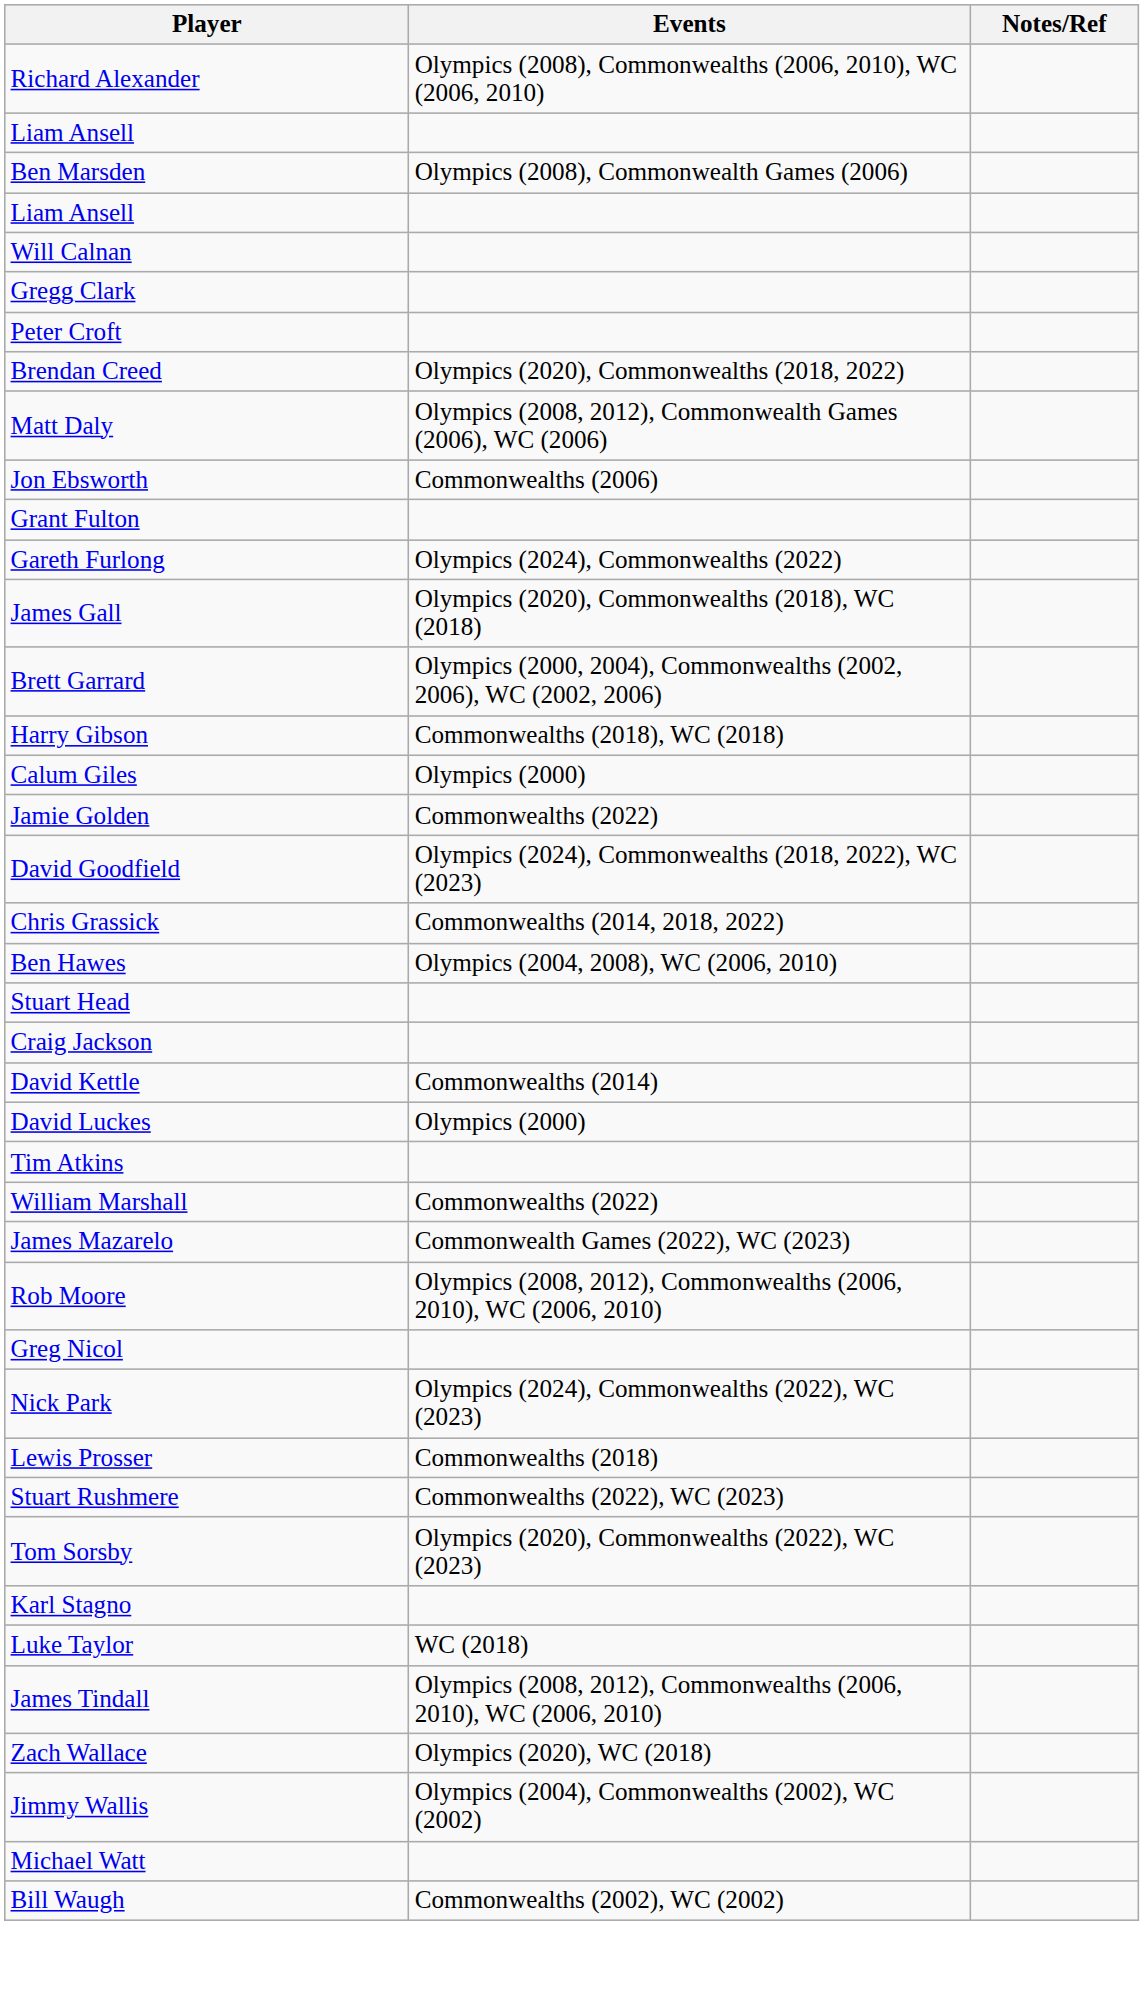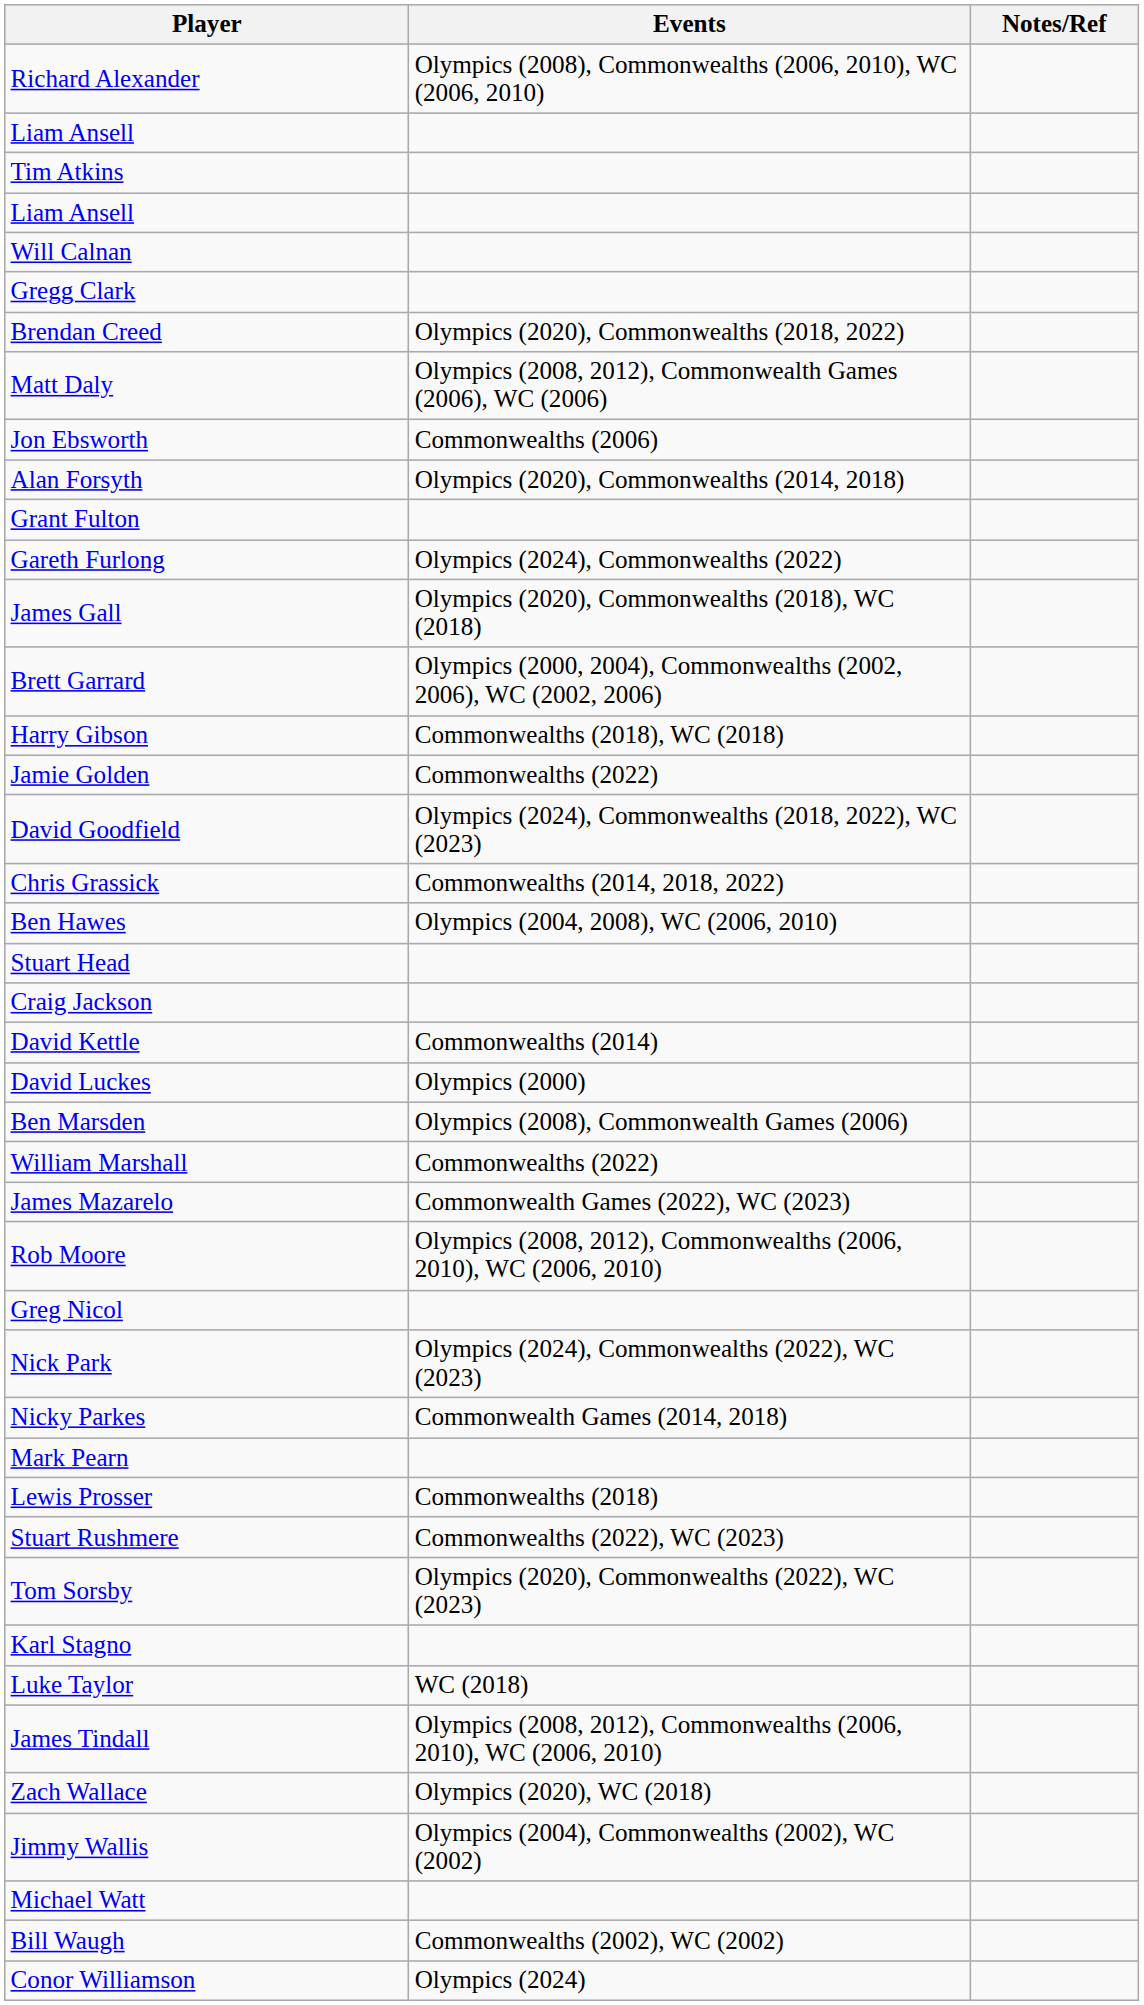 <table class="wikitable">
 <tr>
 <th width=250>Player</th>
 <th width=350>Events</th>
 <th width=100>Notes/Ref</th>
 </tr>
 <tr>
 <td> <a href='#'>Richard Alexander</a></td>
 <td>Olympics (2008), Commonwealths (2006, 2010), WC (2006, 2010)</td>
 <td></td>
 </tr>
 <tr>
 <td> <a href='#'>Liam Ansell</a></td>
 <td></td>
 <td></td>
 </tr>
 <tr>
-<td> <a href='#'>Ben Marsden</a></td>
-<td>Olympics (2008), Commonwealth Games (2006)</td>
+<td> <a href='#'>Tim Atkins</a></td>
+<td></td>
 <td></td>
 </tr>
 <tr>
 <td> <a href='#'>Liam Ansell</a></td>
 <td></td>
 <td></td>
 </tr>
 <tr>
 <td> <a href='#'>Will Calnan</a></td>
 <td></td>
 <td></td>
 </tr>
 <tr>
 <td> <a href='#'>Gregg Clark</a></td>
 <td></td>
 <td></td>
 </tr>
 <tr>
-<td> <a href='#'>Peter Croft</a></td>
-<td></td>
-<td></td>
-</tr>
-<tr>
 <td> <a href='#'>Brendan Creed</a></td>
 <td>Olympics (2020), Commonwealths (2018, 2022)</td>
 <td></td>
 </tr>
 <tr>
 <td> <a href='#'>Matt Daly</a></td>
 <td>Olympics (2008, 2012), Commonwealth Games (2006), WC (2006)</td>
 <td></td>
 </tr>
 <tr>
 <td> <a href='#'>Jon Ebsworth</a></td>
 <td>Commonwealths (2006)</td>
+<td></td>
+</tr>
+<tr>
+<td> <a href='#'>Alan Forsyth</a></td>
+<td>Olympics (2020), Commonwealths (2014, 2018)</td>
 <td></td>
 </tr>
 <tr>
 <td> <a href='#'>Grant Fulton</a></td>
 <td></td>
 <td></td>
 </tr>
 <tr>
 <td> <a href='#'>Gareth Furlong</a></td>
 <td>Olympics (2024), Commonwealths (2022)</td>
 <td></td>
 </tr>
 <tr>
 <td> <a href='#'>James Gall</a></td>
 <td>Olympics (2020), Commonwealths (2018), WC (2018)</td>
 <td></td>
 </tr>
 <tr>
 <td> <a href='#'>Brett Garrard</a></td>
 <td>Olympics (2000, 2004), Commonwealths (2002, 2006), WC (2002, 2006)</td>
 <td></td>
 </tr>
 <tr>
 <td> <a href='#'>Harry Gibson</a></td>
 <td>Commonwealths (2018), WC (2018)</td>
-<td></td>
-</tr>
-<tr>
-<td> <a href='#'>Calum Giles</a></td>
-<td>Olympics (2000)</td>
 <td></td>
 </tr>
 <tr>
 <td> <a href='#'>Jamie Golden</a></td>
 <td>Commonwealths (2022)</td>
 <td></td>
 </tr>
 <tr>
 <td> <a href='#'>David Goodfield</a></td>
 <td>Olympics (2024), Commonwealths (2018, 2022), WC (2023)</td>
 <td></td>
 </tr>
 <tr>
 <td> <a href='#'>Chris Grassick</a></td>
 <td>Commonwealths (2014, 2018, 2022)</td>
 <td></td>
 </tr>
 <tr>
 <td> <a href='#'>Ben Hawes</a></td>
 <td>Olympics (2004, 2008), WC (2006, 2010)</td>
 <td></td>
 </tr>
 <tr>
 <td> <a href='#'>Stuart Head</a></td>
 <td></td>
 <td></td>
 </tr>
 <tr>
 <td> <a href='#'>Craig Jackson</a></td>
 <td></td>
 <td></td>
 </tr>
 <tr>
 <td> <a href='#'>David Kettle</a></td>
 <td>Commonwealths (2014)</td>
 <td></td>
 </tr>
 <tr>
 <td> <a href='#'>David Luckes</a></td>
 <td>Olympics (2000)</td>
 <td></td>
 </tr>
 <tr>
-<td> <a href='#'>Tim Atkins</a></td>
-<td></td>
+<td> <a href='#'>Ben Marsden</a></td>
+<td>Olympics (2008), Commonwealth Games (2006)</td>
 <td></td>
 </tr>
 <tr>
 <td> <a href='#'>William Marshall</a></td>
 <td>Commonwealths (2022)</td>
 <td></td>
 </tr>
 <tr>
 <td> <a href='#'>James Mazarelo</a></td>
 <td>Commonwealth Games (2022), WC (2023)</td>
 <td></td>
 </tr>
 <tr>
 <td> <a href='#'>Rob Moore</a></td>
 <td>Olympics (2008, 2012), Commonwealths (2006, 2010), WC (2006, 2010)</td>
 <td></td>
 </tr>
 <tr>
 <td> <a href='#'>Greg Nicol</a></td>
 <td></td>
 <td></td>
 </tr>
 <tr>
 <td> <a href='#'>Nick Park</a></td>
 <td>Olympics (2024), Commonwealths (2022), WC (2023)</td>
+<td></td>
+</tr>
+<tr>
+<td> <a href='#'>Nicky Parkes</a></td>
+<td>Commonwealth Games (2014, 2018)</td>
+<td></td>
+</tr>
+<tr>
+<td> <a href='#'>Mark Pearn</a></td>
+<td></td>
 <td></td>
 </tr>
 <tr>
 <td> <a href='#'>Lewis Prosser</a></td>
 <td>Commonwealths (2018)</td>
 <td></td>
 </tr>
 <tr>
 <td> <a href='#'>Stuart Rushmere</a></td>
 <td>Commonwealths (2022), WC (2023)</td>
 <td></td>
 </tr>
 <tr>
 <td> <a href='#'>Tom Sorsby</a></td>
 <td>Olympics (2020), Commonwealths (2022), WC (2023)</td>
 <td></td>
 </tr>
 <tr>
 <td> <a href='#'>Karl Stagno</a></td>
 <td></td>
 <td></td>
 </tr>
 <tr>
 <td> <a href='#'>Luke Taylor</a></td>
 <td>WC (2018)</td>
 <td></td>
 </tr>
 <tr>
 <td> <a href='#'>James Tindall</a></td>
 <td>Olympics (2008, 2012), Commonwealths (2006, 2010), WC (2006, 2010)</td>
 <td></td>
 </tr>
 <tr>
 <td> <a href='#'>Zach Wallace</a></td>
 <td>Olympics (2020), WC (2018)</td>
 <td></td>
 </tr>
 <tr>
 <td> <a href='#'>Jimmy Wallis</a></td>
 <td>Olympics (2004), Commonwealths (2002), WC (2002)</td>
 <td></td>
 </tr>
 <tr>
 <td> <a href='#'>Michael Watt</a></td>
 <td></td>
 <td></td>
 </tr>
 <tr>
 <td> <a href='#'>Bill Waugh</a></td>
 <td>Commonwealths (2002), WC (2002)</td>
 <td></td>
 </tr>
+<tr>
+<td> <a href='#'>Conor Williamson</a></td>
+<td>Olympics (2024)</td>
+<td></td>
+</tr>
 </table>
